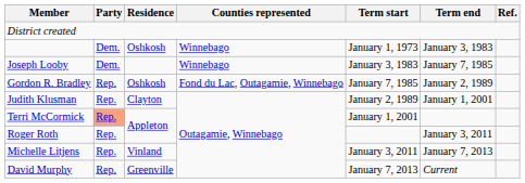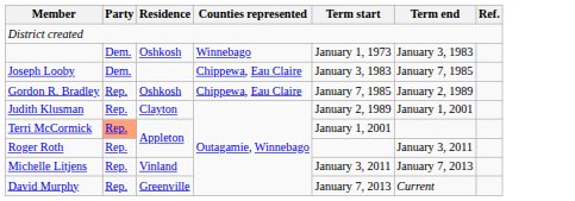 <table class="wikitable">
 <tr>
 <th>Member</th>
 <th>Party</th>
 <th>Residence</th>
 <th>Counties represented</th>
 <th>Term start</th>
 <th>Term end</th>
 <th>Ref.</th>
 </tr>
 <tr>
 <td colspan="7"><em>District created</em></td>
 </tr>
 <tr>
 <td></td>
 <td><a href='#'>Dem.</a></td>
 <td><a href='#'>Oshkosh</a></td>
 <td><a href='#'>Winnebago</a></td>
 <td>January 1, 1973</td>
 <td>January 3, 1983</td>
 <td></td>
 </tr>
 <tr>
 <td><a href='#'>Joseph Looby</a></td>
 <td><a href='#'>Dem.</a></td>
 <td></td>
-<td><a href='#'>Winnebago</a></td>
+<td><a href='#'>Chippewa</a>, <a href='#'>Eau Claire</a></td>
 <td>January 3, 1983</td>
 <td>January 7, 1985</td>
 <td></td>
 </tr>
 <tr>
 <td><a href='#'>Gordon R. Bradley</a></td>
 <td><a href='#'>Rep.</a></td>
 <td><a href='#'>Oshkosh</a></td>
-<td><a href='#'>Fond du Lac</a>, <a href='#'>Outagamie</a>, <a href='#'>Winnebago</a></td>
+<td><a href='#'>Chippewa</a>, <a href='#'>Eau Claire</a></td>
 <td>January 7, 1985</td>
 <td>January 2, 1989</td>
 <td></td>
 </tr>
 <tr>
 <td><a href='#'>Judith Klusman</a></td>
 <td><a href='#'>Rep.</a></td>
 <td><a href='#'>Clayton</a></td>
 <td rowspan="5"><a href='#'>Outagamie</a>, <a href='#'>Winnebago</a></td>
 <td>January 2, 1989</td>
 <td>January 1, 2001</td>
 <td></td>
 </tr>
 <tr>
 <td><a href='#'>Terri McCormick</a></td>
 <td style="background: lightsalmon;"><a href='#'>Rep.</a></td>
 <td rowspan="2"><a href='#'>Appleton</a></td>
 <td>January 1, 2001</td>
 <td></td>
 <td></td>
 </tr>
 <tr>
 <td><a href='#'>Roger Roth</a></td>
 <td><a href='#'>Rep.</a></td>
 <td></td>
 <td>January 3, 2011</td>
 <td></td>
 </tr>
 <tr>
 <td><a href='#'>Michelle Litjens</a></td>
 <td><a href='#'>Rep.</a></td>
 <td><a href='#'>Vinland</a></td>
 <td>January 3, 2011</td>
 <td>January 7, 2013</td>
 <td></td>
 </tr>
 <tr>
 <td><a href='#'>David Murphy</a></td>
 <td><a href='#'>Rep.</a></td>
 <td><a href='#'>Greenville</a></td>
 <td>January 7, 2013</td>
 <td><em>Current</em></td>
 <td></td>
 </tr>
 </table>
